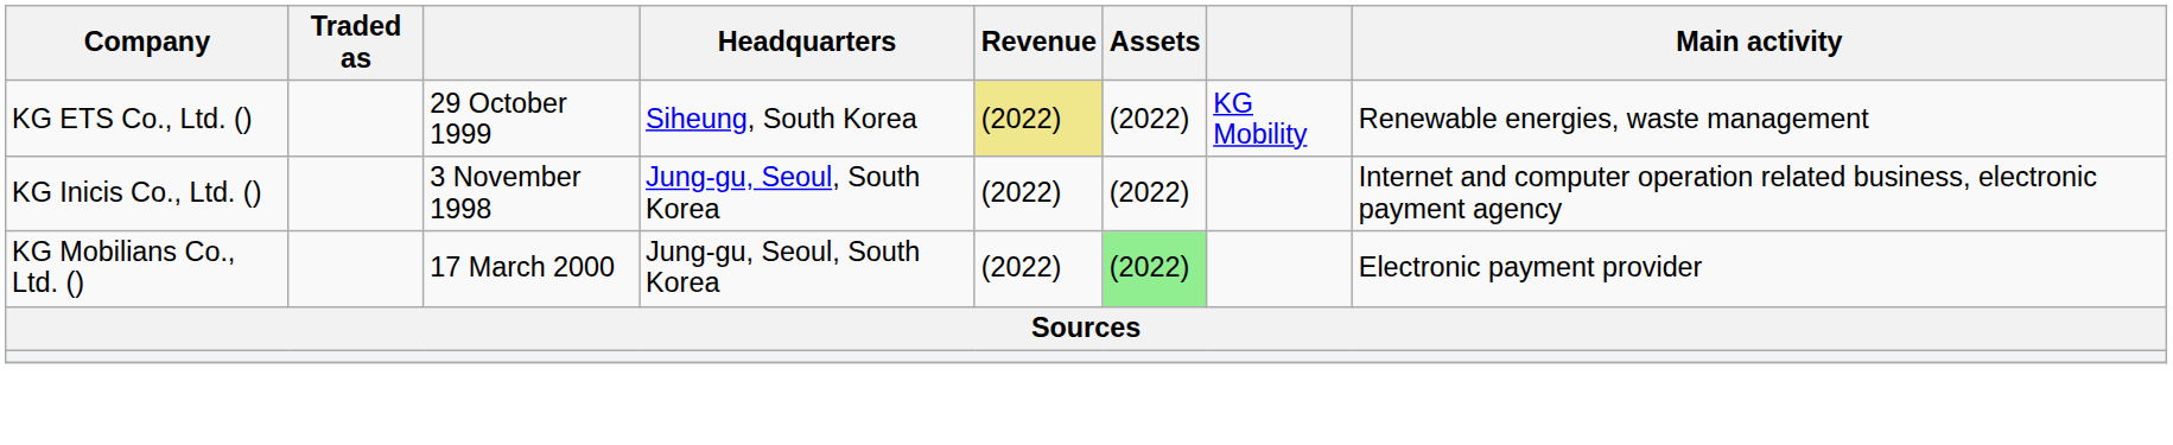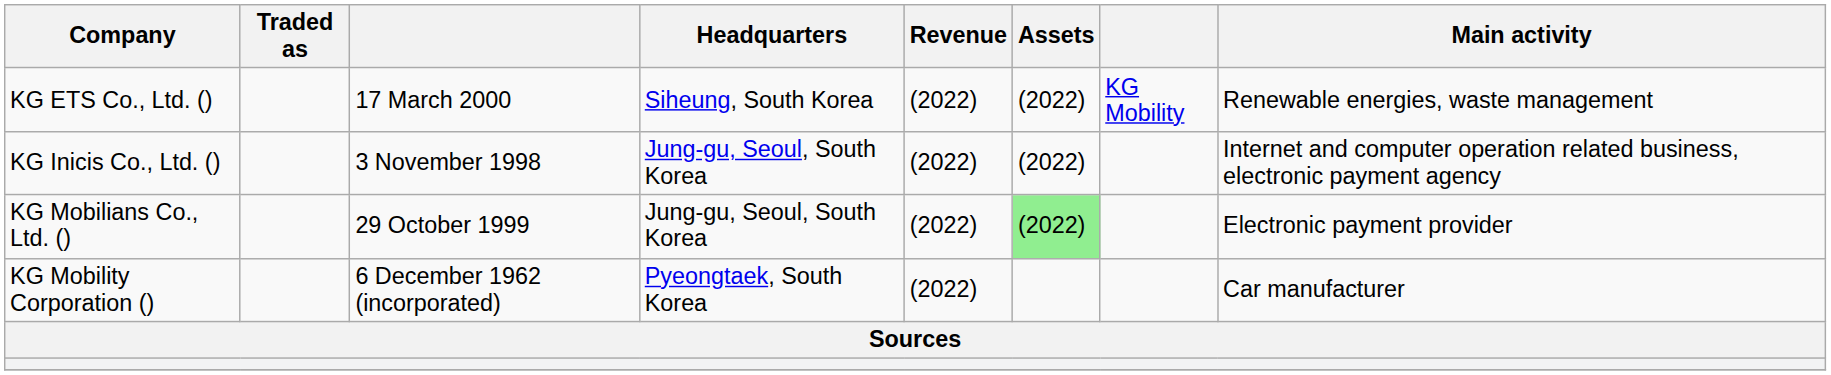 <table class="wikitable">
 <tr>
 <th>Company</th>
 <th>Traded as</th>
 <th></th>
 <th>Headquarters</th>
 <th>Revenue</th>
 <th>Assets</th>
 <th></th>
 <th>Main activity</th>
 </tr>
 <tr>
 <td>KG ETS Co., Ltd. ()</td>
 <td></td>
-<td>29 October 1999</td>
+<td>17 March 2000</td>
 <td><a href='#'>Siheung</a>, South Korea</td>
-<td style="background: khaki;">  (2022)</td>
+<td>  (2022)</td>
 <td>  (2022)</td>
 <td><a href='#'>KG Mobility</a></td>
 <td>Renewable energies, waste management</td>
 </tr>
 <tr>
 <td>KG Inicis Co., Ltd.  ()</td>
 <td></td>
 <td>3 November 1998</td>
 <td><a href='#'>Jung-gu, Seoul</a>, South Korea</td>
 <td>  (2022)</td>
 <td>  (2022)</td>
 <td></td>
 <td>Internet and computer operation related business, electronic payment agency</td>
 </tr>
 <tr>
 <td>KG Mobilians Co., Ltd. ()</td>
 <td></td>
-<td>17 March 2000</td>
+<td>29 October 1999</td>
 <td>Jung-gu, Seoul, South Korea</td>
 <td>  (2022)</td>
 <td style="background: lightgreen;">  (2022)</td>
 <td></td>
 <td>Electronic payment provider</td>
+</tr>
+<tr>
+<td>KG Mobility Corporation ()</td>
+<td></td>
+<td>6 December 1962 (incorporated)</td>
+<td><a href='#'>Pyeongtaek</a>, South Korea</td>
+<td>  (2022)</td>
+<td></td>
+<td></td>
+<td>Car manufacturer</td>
 </tr>
 <tr>
 <th colspan="8">Sources</th>
 </tr>
 <tr>
 <th style="background-color:#f2f3f4" colspan=8></th>
 </tr>
 <tr>
 </tr>
 </table>
